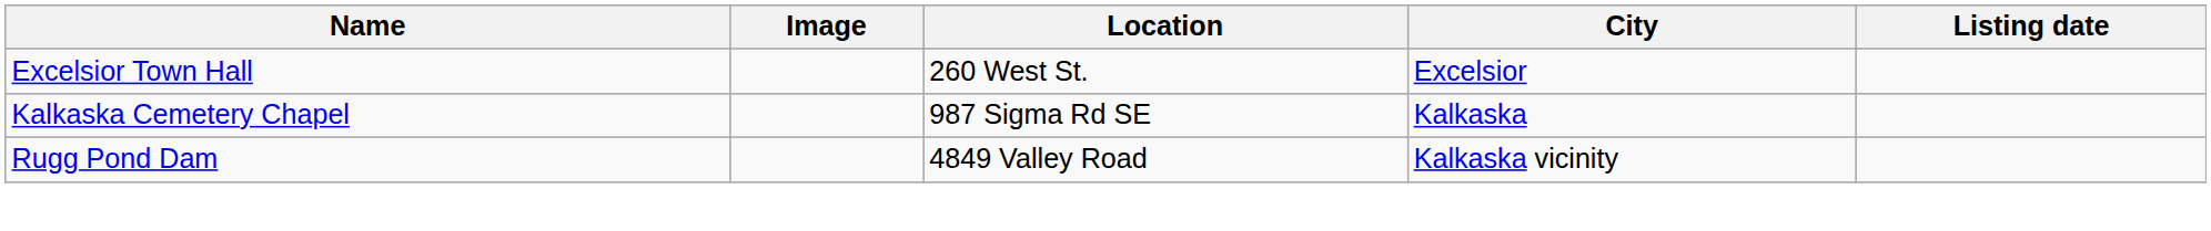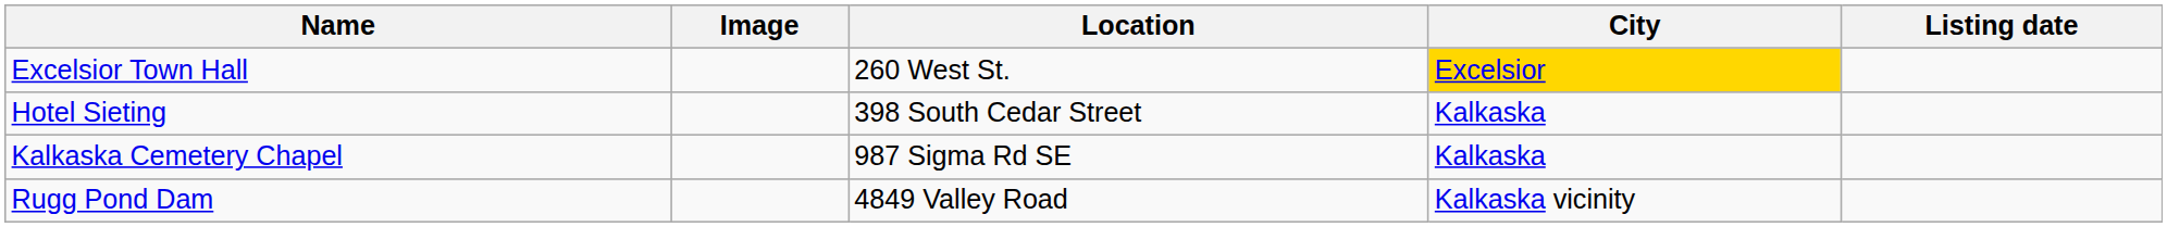 <table class="wikitable sortable" style="width:100%">
 <tr>
 <th>Name</th>
 <th>Image</th>
 <th>Location</th>
 <th>City</th>
 <th>Listing date</th>
 </tr>
 <tr>
 <td><a href='#'>Excelsior Town Hall</a></td>
 <td></td>
 <td>260 West St.</td>
-<td><a href='#'>Excelsior</a></td>
+<td style="background: gold;"><a href='#'>Excelsior</a></td>
+<td></td>
+</tr>
+<tr>
+<td><a href='#'>Hotel Sieting</a></td>
+<td></td>
+<td>398 South Cedar Street</td>
+<td><a href='#'>Kalkaska</a></td>
 <td></td>
 </tr>
 <tr>
 <td><a href='#'>Kalkaska Cemetery Chapel</a></td>
 <td></td>
 <td>987 Sigma Rd SE</td>
 <td><a href='#'>Kalkaska</a></td>
 <td></td>
 </tr>
 <tr>
 <td><a href='#'>Rugg Pond Dam</a></td>
 <td></td>
 <td>4849 Valley Road</td>
 <td><a href='#'>Kalkaska</a> vicinity</td>
 <td></td>
 </tr>
 </table>
